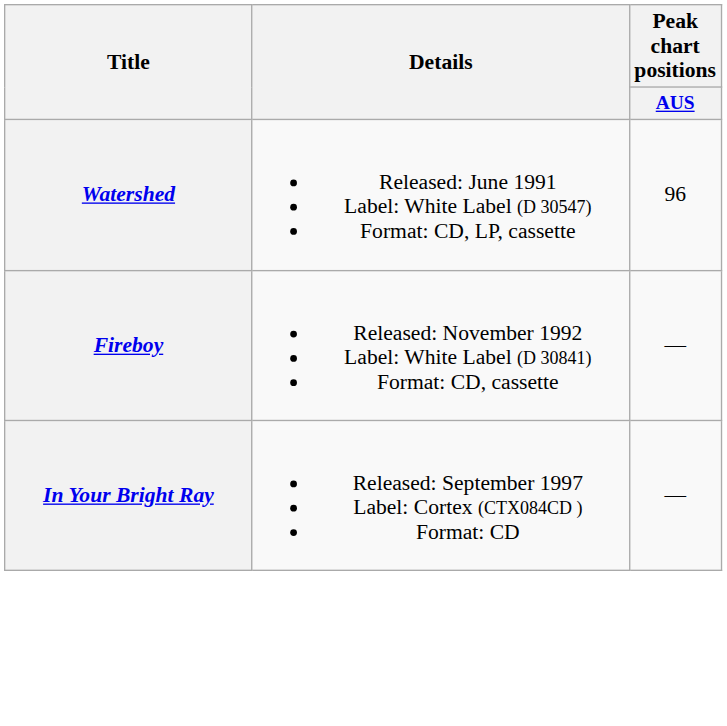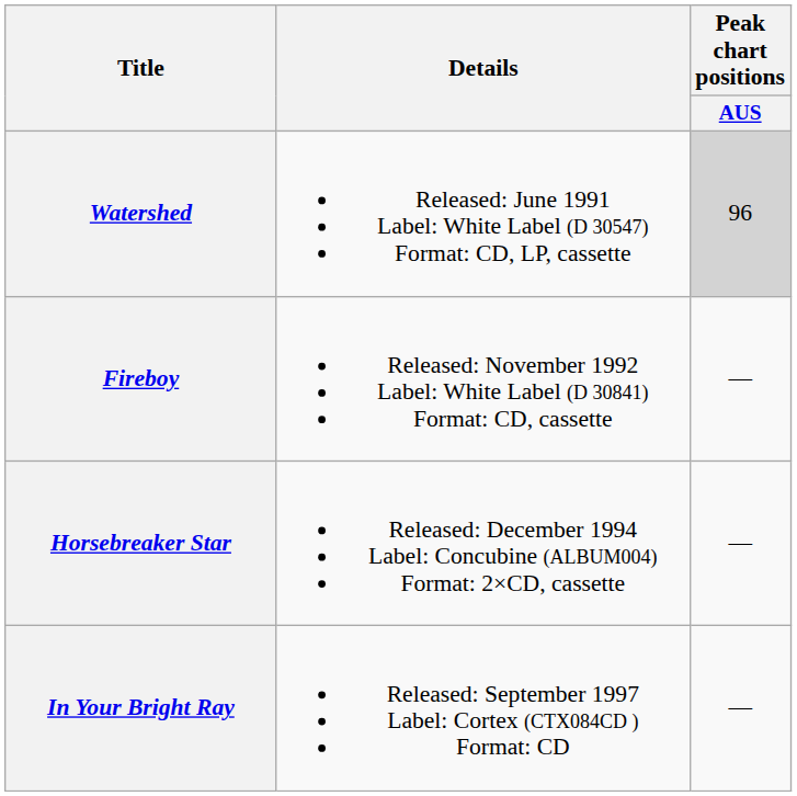 <table class="wikitable plainrowheaders" style="text-align:center;" border="1">
 <tr>
 <th scope="col" rowspan="2" style="width:11em;">Title</th>
 <th scope="col" rowspan="2" style="width:17em;">Details</th>
 <th scope="col" colspan="1">Peak chart positions</th>
 </tr>
 <tr>
 <th scope="col" style="width:3em;font-size:90%;"><a href='#'>AUS</a><br></th>
 </tr>
 <tr>
 <th scope="row"><em><a href='#'>Watershed</a></em></th>
 <td><br><ul><li>Released: June 1991</li><li>Label: White Label <small>(D 30547)</small></li><li>Format: CD, LP, cassette</li></ul></td>
-<td>96</td>
+<td style="background: lightgrey;">96</td>
 </tr>
 <tr>
 <th scope="row"><em><a href='#'>Fireboy</a></em></th>
 <td><br><ul><li>Released: November 1992</li><li>Label: White Label <small>(D 30841)</small></li><li>Format: CD, cassette</li></ul></td>
+<td>—</td>
+</tr>
+<tr>
+<th scope="row"><em><a href='#'>Horsebreaker Star</a></em></th>
+<td><br><ul><li>Released: December 1994</li><li>Label: Concubine <small>(ALBUM004)</small></li><li>Format: 2×CD, cassette</li></ul></td>
 <td>—</td>
 </tr>
 <tr>
 <th scope="row"><em><a href='#'>In Your Bright Ray</a></em></th>
 <td><br><ul><li>Released: September 1997</li><li>Label: Cortex	<small>(CTX084CD )</small></li><li>Format: CD</li></ul></td>
 <td>—</td>
 </tr>
 </table>
